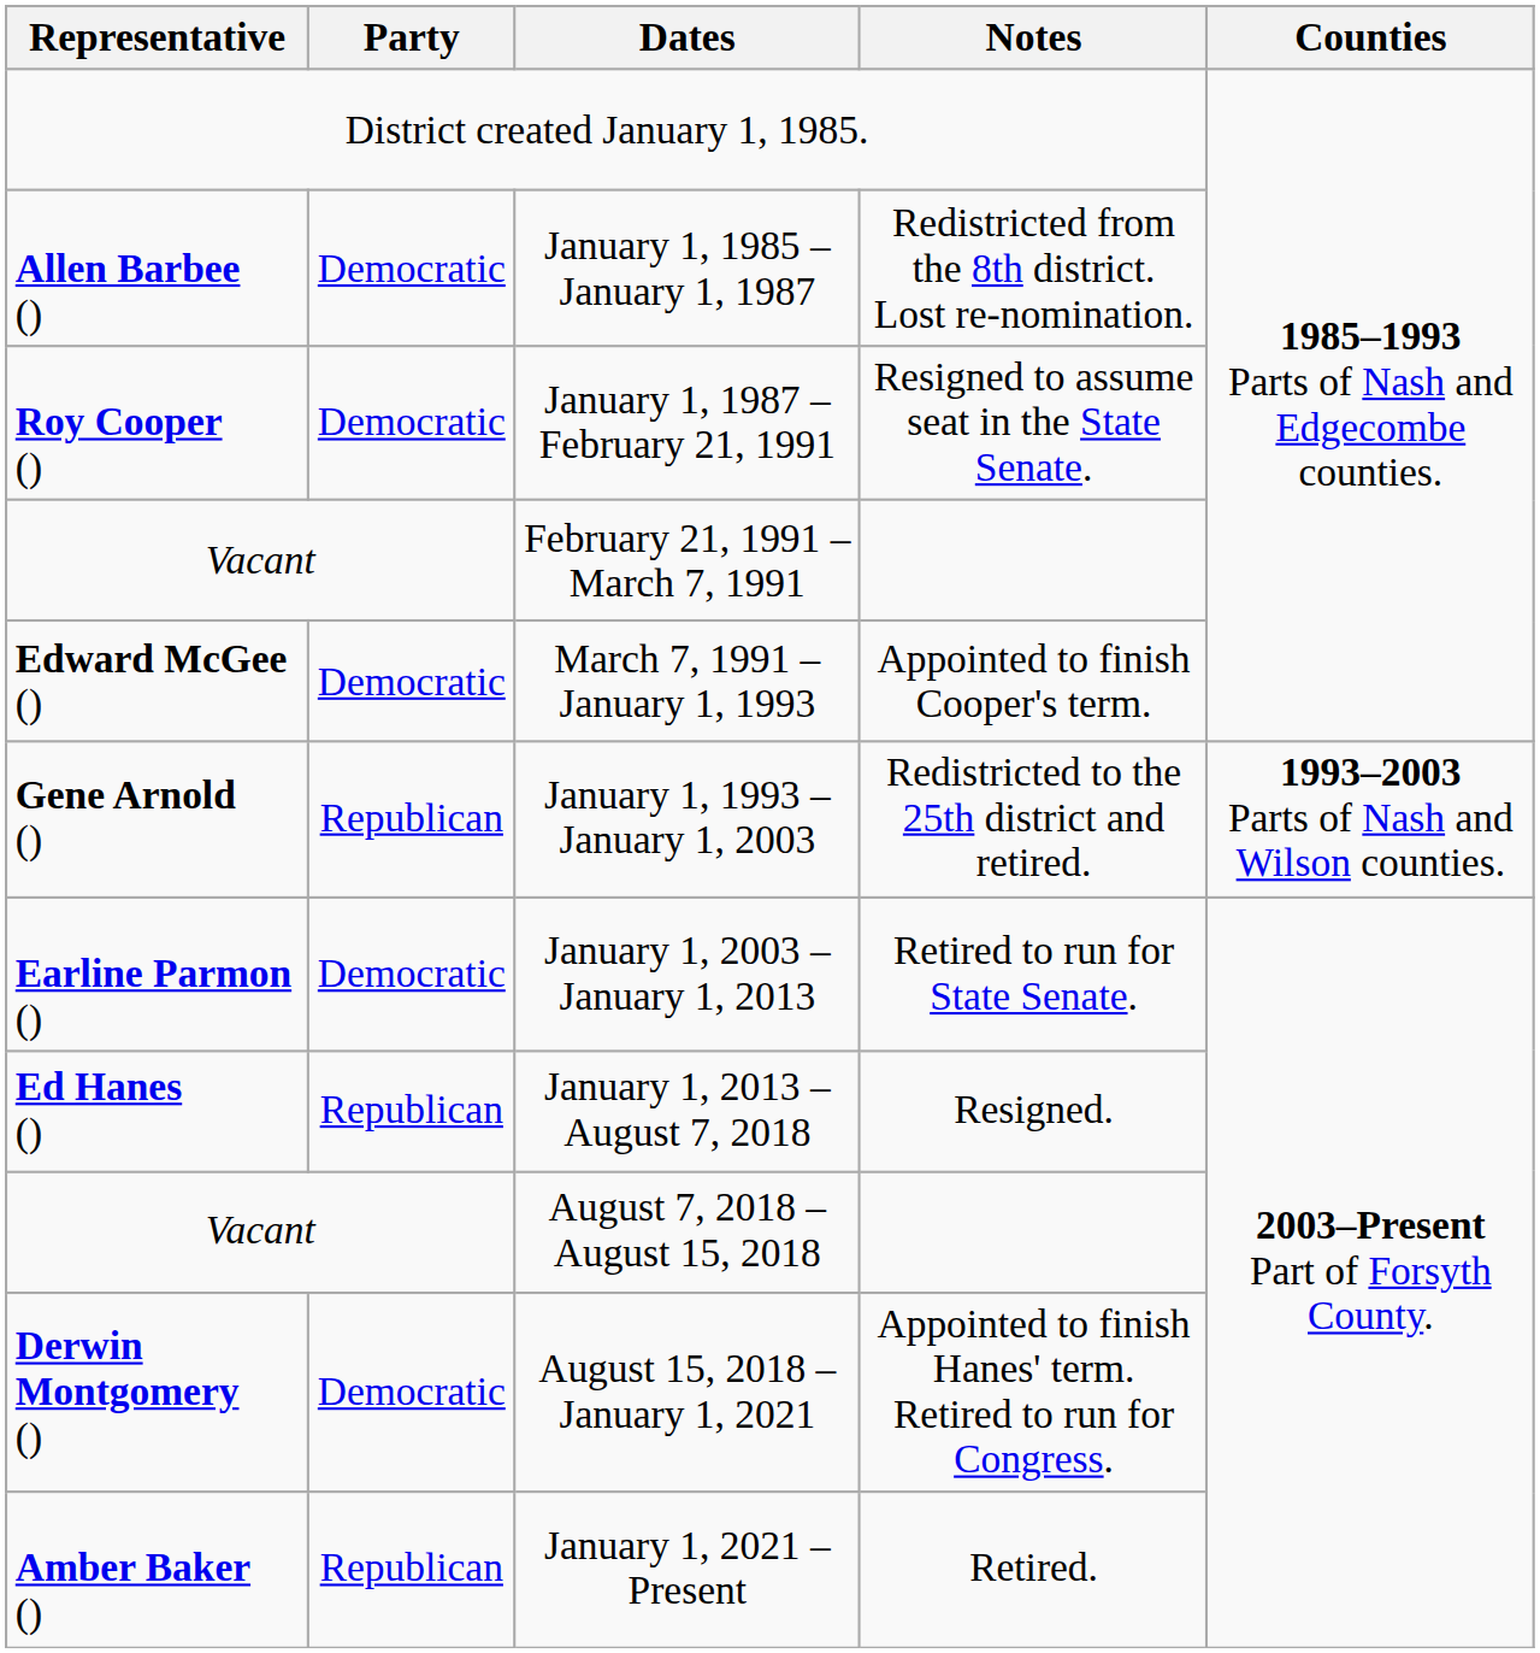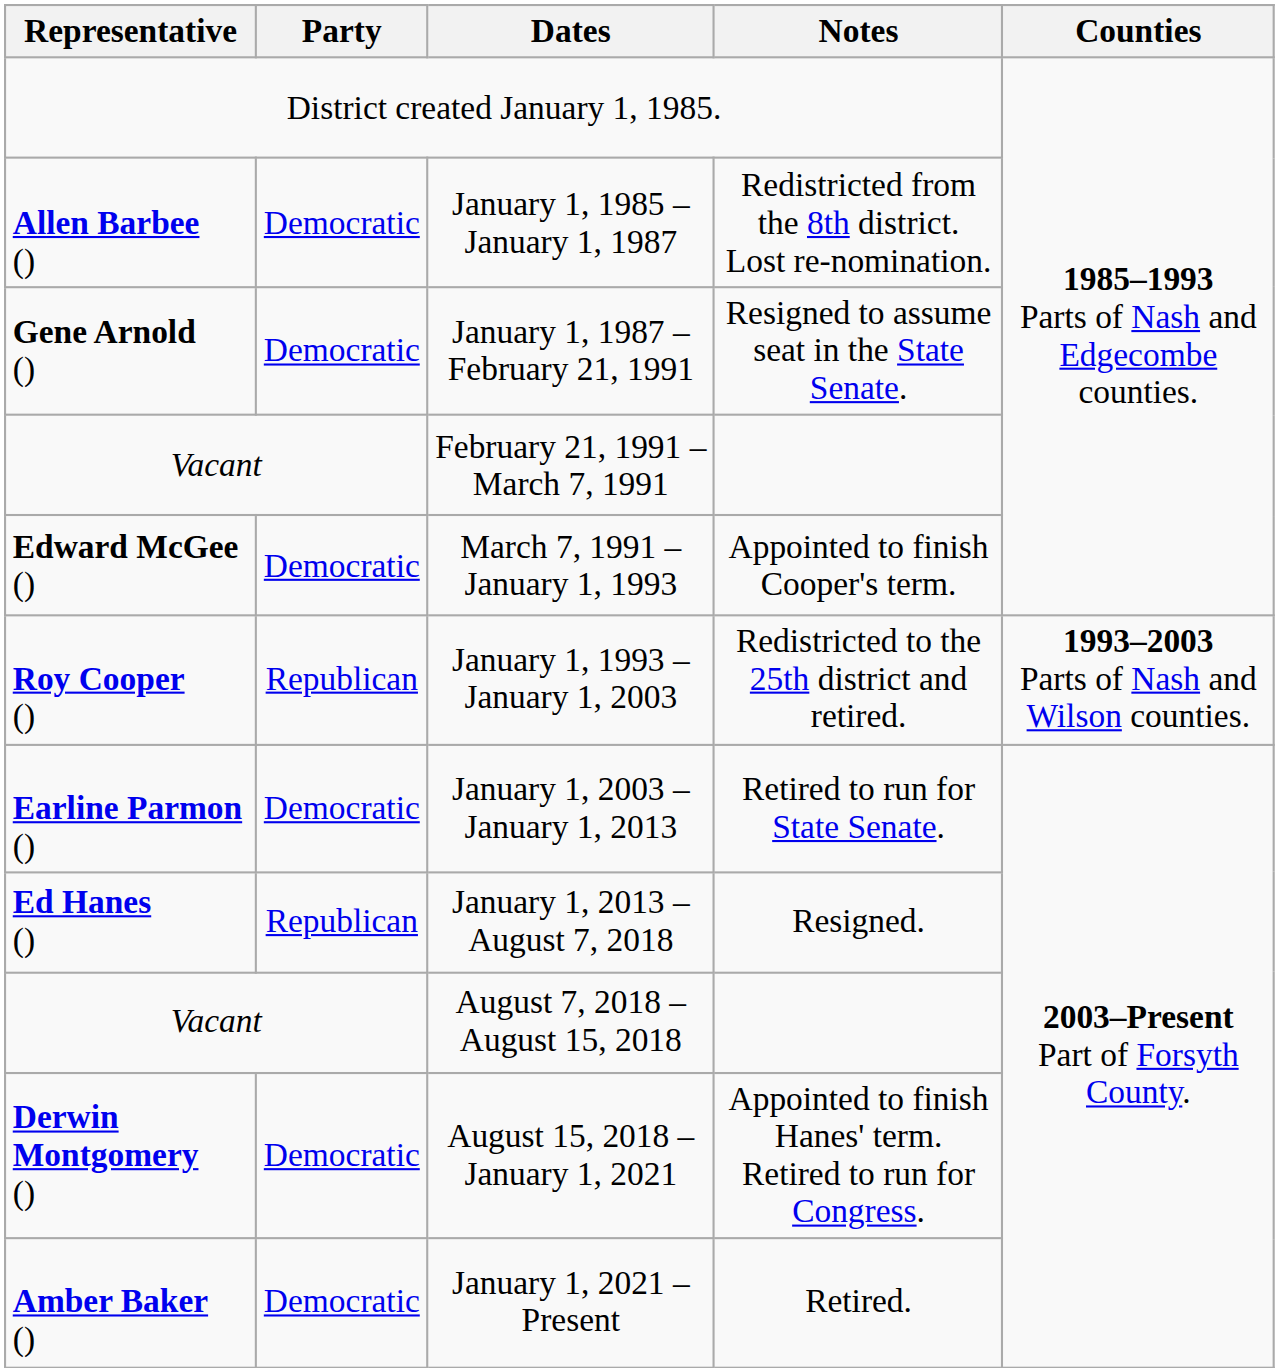 <table class=wikitable style="text-align:center">
 <tr>
 <th>Representative</th>
 <th>Party</th>
 <th>Dates</th>
 <th>Notes</th>
 <th>Counties</th>
 </tr>
 <tr style="height:3em">
 <td colspan=4>District created January 1, 1985.</td>
 <td rowspan=5><strong>1985–1993</strong> <br> Parts of <a href='#'>Nash</a> and <a href='#'>Edgecombe</a> counties.</td>
 </tr>
 <tr style="height:3em">
 <td align=left><br><strong><a href='#'>Allen Barbee</a></strong><br>()</td>
 <td><a href='#'>Democratic</a></td>
 <td nowrap>January 1, 1985 – <br> January 1, 1987</td>
 <td>Redistricted from the <a href='#'>8th</a> district. <br> Lost re-nomination.</td>
 </tr>
 <tr style="height:3em">
-<td align=left><br><strong><a href='#'>Roy Cooper</a></strong><br>()</td>
+<td align=left><strong>Gene Arnold</strong><br>()</td>
 <td><a href='#'>Democratic</a></td>
 <td nowrap>January 1, 1987 – <br> February 21, 1991</td>
 <td>Resigned to assume seat in the <a href='#'>State Senate</a>.</td>
 </tr>
 <tr style="height:3em">
 <td colspan=2><em>Vacant</em></td>
 <td nowrap>February 21, 1991 – <br> March 7, 1991</td>
 <td></td>
 </tr>
 <tr style="height:3em">
 <td align=left><strong>Edward McGee</strong><br>()</td>
 <td><a href='#'>Democratic</a></td>
 <td nowrap>March 7, 1991 – <br> January 1, 1993</td>
 <td>Appointed to finish Cooper's term.</td>
 </tr>
 <tr style="height:3em">
-<td align=left><strong>Gene Arnold</strong><br>()</td>
+<td align=left><br><strong><a href='#'>Roy Cooper</a></strong><br>()</td>
 <td><a href='#'>Republican</a></td>
 <td nowrap>January 1, 1993 – <br> January 1, 2003</td>
 <td>Redistricted to the <a href='#'>25th</a> district and retired.</td>
 <td><strong>1993–2003</strong> <br>Parts of <a href='#'>Nash</a> and <a href='#'>Wilson</a> counties.</td>
 </tr>
 <tr style="height:3em">
 <td align=left><br><strong><a href='#'>Earline Parmon</a></strong><br>()</td>
 <td><a href='#'>Democratic</a></td>
 <td nowrap>January 1, 2003 – <br> January 1, 2013</td>
 <td>Retired to run for <a href='#'>State Senate</a>.</td>
 <td rowspan=5><strong>2003–Present</strong> <br> Part of <a href='#'>Forsyth County</a>.</td>
 </tr>
 <tr style="height:3em">
 <td align=left><strong><a href='#'>Ed Hanes</a></strong><br>()</td>
 <td><a href='#'>Republican</a></td>
 <td nowrap>January 1, 2013 – <br> August 7, 2018</td>
 <td>Resigned.</td>
 </tr>
 <tr style="height:3em">
 <td colspan=2><em>Vacant</em></td>
 <td nowrap>August 7, 2018 – <br> August 15, 2018</td>
 <td></td>
 </tr>
 <tr style="height:3em">
 <td align=left><strong><a href='#'>Derwin Montgomery</a></strong><br>()</td>
 <td><a href='#'>Democratic</a></td>
 <td nowrap>August 15, 2018 – <br> January 1, 2021</td>
 <td>Appointed to finish Hanes' term. <br> Retired to run for <a href='#'>Congress</a>.</td>
 </tr>
 <tr style="height:3em">
 <td align=left><br><strong><a href='#'>Amber Baker</a></strong><br>()</td>
-<td><a href='#'>Republican</a></td>
+<td><a href='#'>Democratic</a></td>
 <td nowrap>January 1, 2021 – <br> Present</td>
 <td>Retired.</td>
 </tr>
 </table>
